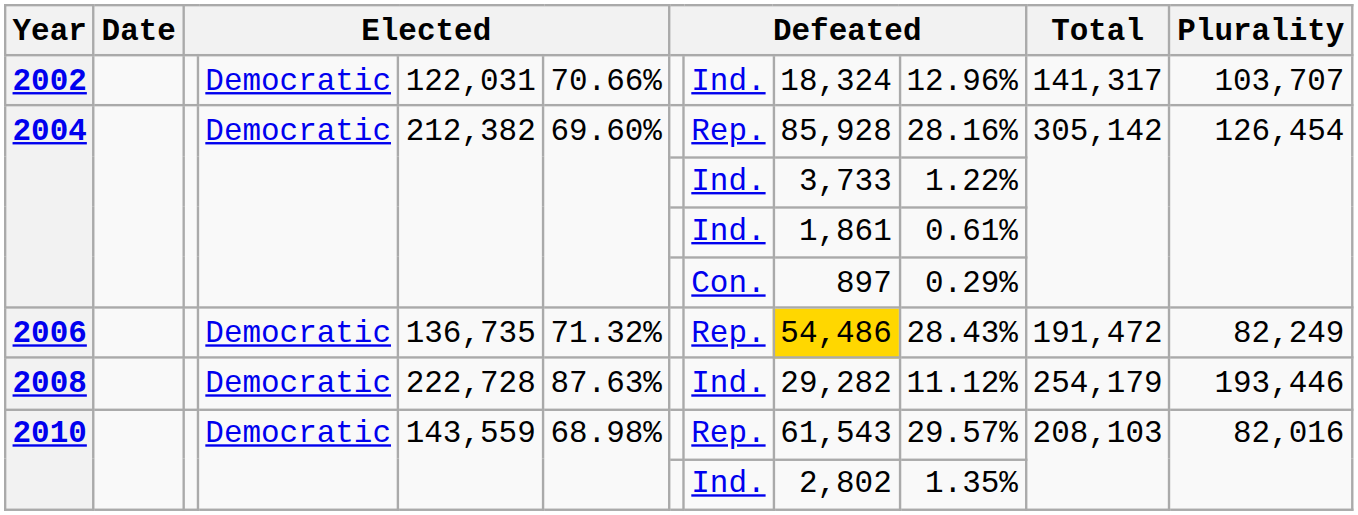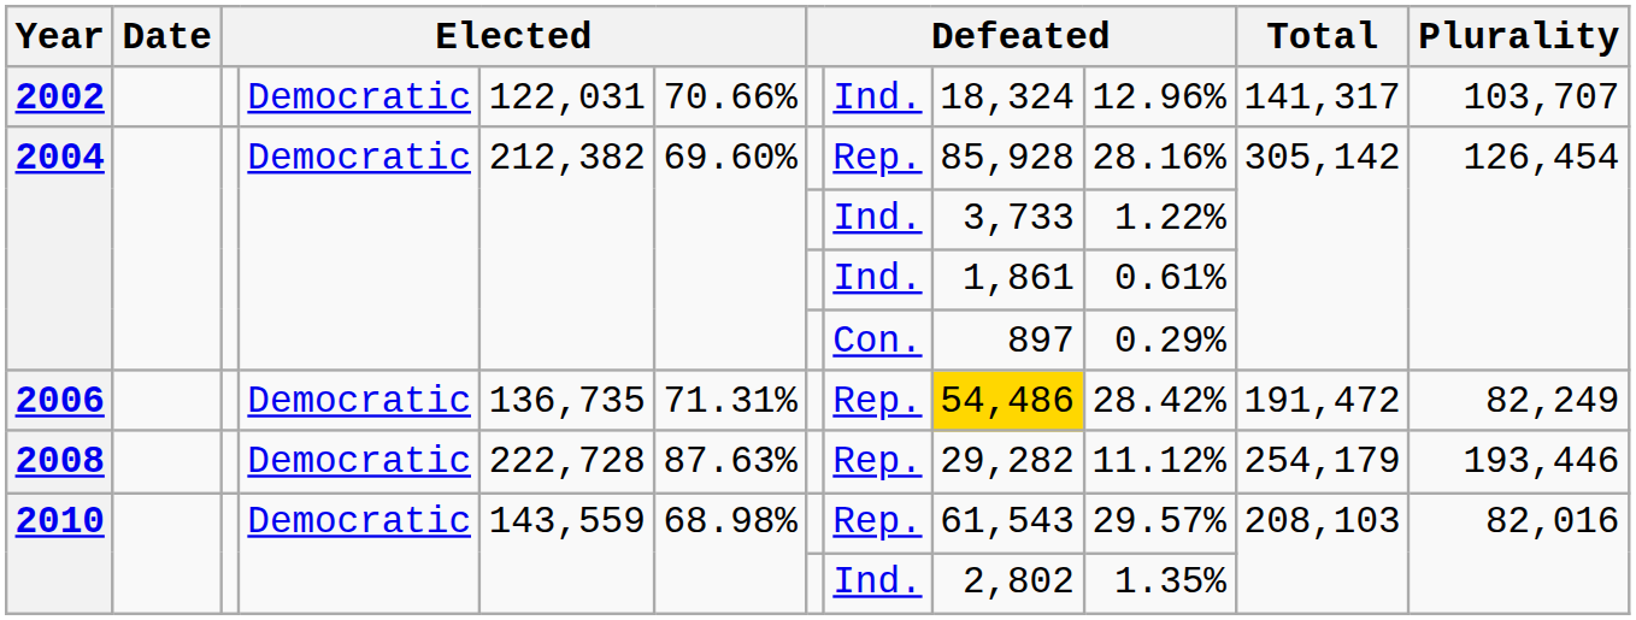 <table class=wikitable>
 <tr>
 <th>Year</th>
 <th>Date</th>
 <th ! colspan="4">Elected</th>
 <th ! colspan="4">Defeated</th>
 <th>Total</th>
 <th>Plurality</th>
 </tr>
 <tr>
 <th valign="top"><a href='#'>2002</a></th>
 <td valign="top"></td>
 <td valign="top"></td>
 <td valign="top" ><a href='#'>Democratic</a></td>
 <td valign="top" align="right">122,031</td>
 <td valign="top" align="right">70.66%</td>
 <td valign="top"></td>
 <td valign="top" ><a href='#'>Ind.</a></td>
 <td valign="top" align="right">18,324</td>
 <td valign="top" align="right">12.96%</td>
 <td valign="top" align="right">141,317</td>
 <td valign="top" align="right">103,707</td>
 </tr>
 <tr>
 <th rowspan="4" valign="top"><a href='#'>2004</a></th>
 <td rowspan="4" valign="top"></td>
 <td rowspan="4" valign="top"></td>
 <td rowspan="4" valign="top" ><a href='#'>Democratic</a></td>
 <td rowspan="4" valign="top" align="right">212,382</td>
 <td rowspan="4" valign="top" align="right">69.60%</td>
 <td valign="top"></td>
 <td valign="top" ><a href='#'>Rep.</a></td>
 <td valign="top" align="right">85,928</td>
 <td valign="top" align="right">28.16%</td>
 <td rowspan="4" valign="top" align="right">305,142</td>
 <td rowspan="4" valign="top" align="right">126,454</td>
 </tr>
 <tr>
 <td valign="top"></td>
 <td valign="top" ><a href='#'>Ind.</a></td>
 <td valign="top" align="right">3,733</td>
 <td valign="top" align="right">1.22%</td>
 </tr>
 <tr>
 <td valign="top"></td>
 <td valign="top" ><a href='#'>Ind.</a></td>
 <td valign="top" align="right">1,861</td>
 <td valign="top" align="right">0.61%</td>
 </tr>
 <tr>
 <td valign="top"></td>
 <td valign="top" ><a href='#'>Con.</a></td>
 <td valign="top" align="right">897</td>
 <td valign="top" align="right">0.29%</td>
 </tr>
 <tr>
 <th valign="top"><a href='#'>2006</a></th>
 <td valign="top"></td>
 <td valign="top"></td>
 <td valign="top" ><a href='#'>Democratic</a></td>
 <td valign="top" align="right">136,735</td>
-<td valign="top" align="right">71.32%</td>
+<td valign="top" align="right">71.31%</td>
 <td valign="top"></td>
 <td valign="top" ><a href='#'>Rep.</a></td>
 <td valign="top" align="right" style="background: gold;">54,486</td>
-<td valign="top" align="right">28.43%</td>
+<td valign="top" align="right">28.42%</td>
 <td valign="top" align="right">191,472</td>
 <td valign="top" align="right">82,249</td>
 </tr>
 <tr>
 <th valign="top"><a href='#'>2008</a></th>
 <td valign="top"></td>
 <td valign="top"></td>
 <td valign="top" ><a href='#'>Democratic</a></td>
 <td valign="top" align="right">222,728</td>
 <td valign="top" align="right">87.63%</td>
 <td valign="top"></td>
-<td valign="top" ><a href='#'>Ind.</a></td>
+<td valign="top" ><a href='#'>Rep.</a></td>
 <td valign="top" align="right">29,282</td>
 <td valign="top" align="right">11.12%</td>
 <td valign="top" align="right">254,179</td>
 <td valign="top" align="right">193,446</td>
 </tr>
 <tr>
 <th rowspan="2" valign="top"><a href='#'>2010</a></th>
 <td rowspan="2" valign="top"></td>
 <td rowspan="2" valign="top"></td>
 <td rowspan="2" valign="top" ><a href='#'>Democratic</a></td>
 <td rowspan="2" valign="top" align="right">143,559</td>
 <td rowspan="2" valign="top" align="right">68.98%</td>
 <td valign="top"></td>
 <td valign="top" ><a href='#'>Rep.</a></td>
 <td valign="top" align="right">61,543</td>
 <td valign="top" align="right">29.57%</td>
 <td rowspan="2" valign="top" align="right">208,103</td>
 <td rowspan="2" valign="top" align="right">82,016</td>
 </tr>
 <tr>
 <td valign="top"></td>
 <td valign="top" ><a href='#'>Ind.</a></td>
 <td valign="top" align="right">2,802</td>
 <td valign="top" align="right">1.35%</td>
 </tr>
 </table>
